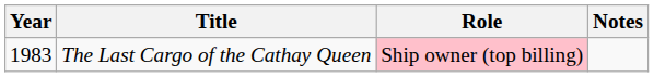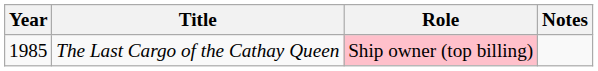 <table class="wikitable">
 <tr>
 <th>Year</th>
 <th>Title</th>
 <th>Role</th>
 <th>Notes</th>
 </tr>
 <tr>
-<td>1983</td>
+<td>1985</td>
 <td><em>The Last Cargo of the Cathay Queen</em></td>
 <td style="background: pink;">Ship owner (top billing)</td>
 <td></td>
 </tr>
 </table>
